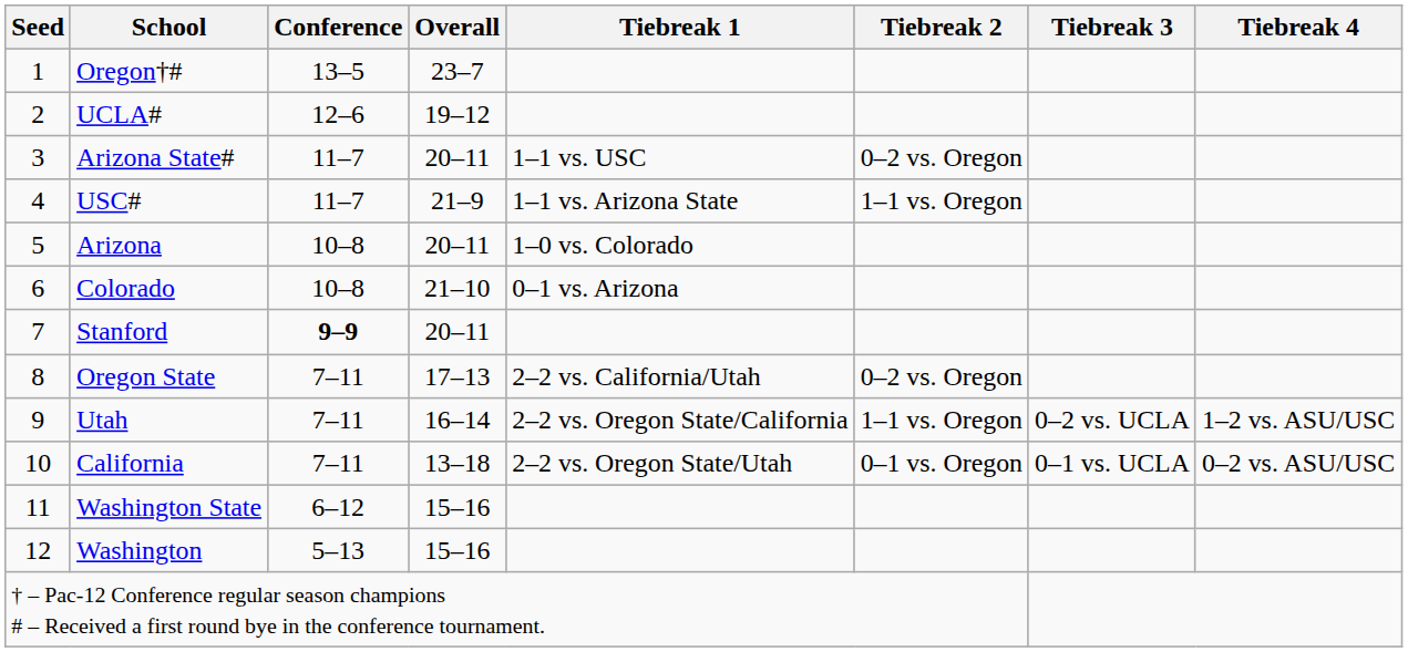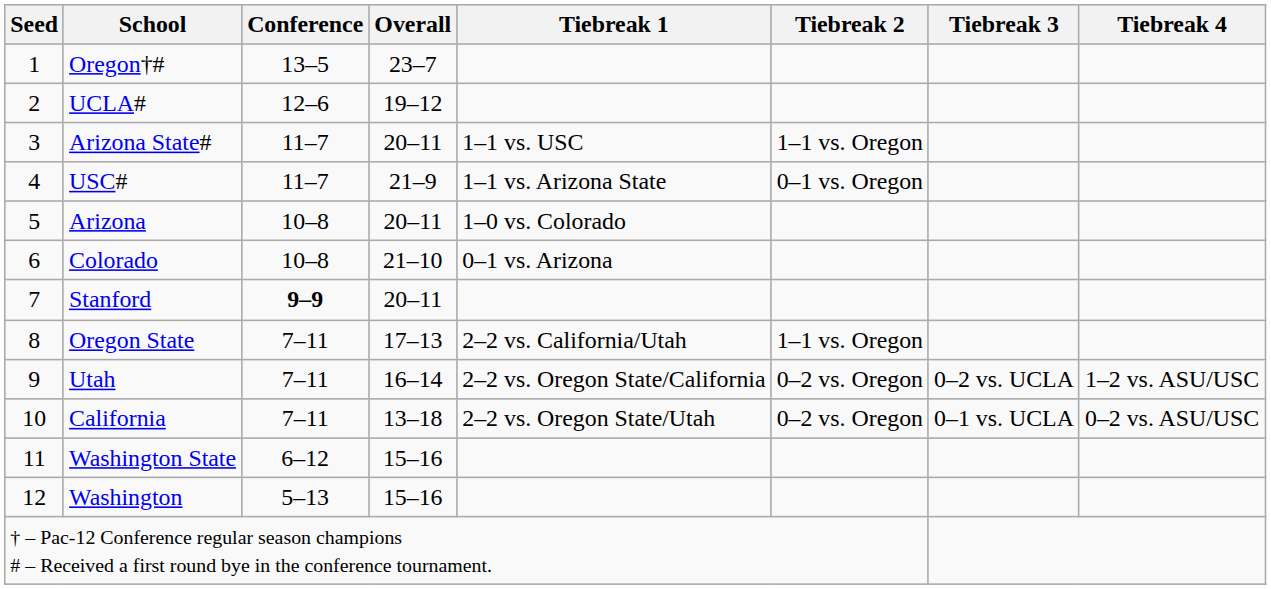 <table class="wikitable" style="white-space:nowrap; font-size:95%; text-align:center">
 <tr>
 <th>Seed</th>
 <th>School</th>
 <th>Conference</th>
 <th>Overall</th>
 <th>Tiebreak 1</th>
 <th>Tiebreak 2</th>
 <th>Tiebreak 3</th>
 <th>Tiebreak 4</th>
 </tr>
 <tr>
 <td>1</td>
 <td align=left><a href='#'>Oregon</a>†#</td>
 <td>13–5</td>
 <td>23–7</td>
 <td></td>
 <td></td>
 <td></td>
 <td></td>
 </tr>
 <tr>
 <td>2</td>
 <td align=left><a href='#'>UCLA</a>#</td>
 <td>12–6</td>
 <td>19–12</td>
 <td></td>
 <td></td>
 <td></td>
 <td></td>
 </tr>
 <tr>
 <td>3</td>
 <td align=left><a href='#'>Arizona State</a>#</td>
 <td>11–7</td>
 <td>20–11</td>
 <td align=left>1–1 vs. USC</td>
-<td>0–2 vs. Oregon</td>
+<td>1–1 vs. Oregon</td>
 <td></td>
 <td></td>
 </tr>
 <tr>
 <td>4</td>
 <td align=left><a href='#'>USC</a>#</td>
 <td>11–7</td>
 <td>21–9</td>
 <td align=left>1–1 vs. Arizona State</td>
-<td>1–1 vs. Oregon</td>
+<td>0–1 vs. Oregon</td>
 <td></td>
 <td></td>
 </tr>
 <tr>
 <td>5</td>
 <td align=left><a href='#'>Arizona</a></td>
 <td>10–8</td>
 <td>20–11</td>
 <td align=left>1–0 vs. Colorado</td>
 <td></td>
 <td></td>
 <td></td>
 </tr>
 <tr>
 <td>6</td>
 <td align=left><a href='#'>Colorado</a></td>
 <td>10–8</td>
 <td>21–10</td>
 <td align=left>0–1 vs. Arizona</td>
 <td></td>
 <td></td>
 <td></td>
 </tr>
 <tr>
 <td>7</td>
 <td align=left><a href='#'>Stanford</a></td>
 <td><strong>9–9</strong></td>
 <td>20–11</td>
 <td></td>
 <td></td>
 <td></td>
 <td></td>
 </tr>
 <tr>
 <td>8</td>
 <td align=left><a href='#'>Oregon State</a></td>
 <td>7–11</td>
 <td>17–13</td>
 <td align=left>2–2 vs. California/Utah</td>
-<td>0–2 vs. Oregon</td>
+<td>1–1 vs. Oregon</td>
 <td></td>
 <td></td>
 </tr>
 <tr>
 <td>9</td>
 <td align=left><a href='#'>Utah</a></td>
 <td>7–11</td>
 <td>16–14</td>
 <td align=left>2–2 vs. Oregon State/California</td>
-<td>1–1 vs. Oregon</td>
+<td>0–2 vs. Oregon</td>
 <td>0–2 vs. UCLA</td>
 <td>1–2 vs. ASU/USC</td>
 </tr>
 <tr>
 <td>10</td>
 <td align=left><a href='#'>California</a></td>
 <td>7–11</td>
 <td>13–18</td>
 <td align=left>2–2 vs. Oregon State/Utah</td>
-<td>0–1 vs. Oregon</td>
+<td>0–2 vs. Oregon</td>
 <td>0–1 vs. UCLA</td>
 <td>0–2 vs. ASU/USC</td>
 </tr>
 <tr>
 <td>11</td>
 <td align=left><a href='#'>Washington State</a></td>
 <td>6–12</td>
 <td>15–16</td>
 <td></td>
 <td></td>
 <td></td>
 <td></td>
 </tr>
 <tr>
 <td>12</td>
 <td align=left><a href='#'>Washington</a></td>
 <td>5–13</td>
 <td>15–16</td>
 <td></td>
 <td></td>
 <td></td>
 <td></td>
 </tr>
 <tr>
 <td colspan=6 align=left><small>† – Pac-12 Conference regular season champions<br># – Received a first round bye in the conference tournament.</small></td>
 </tr>
 </table>
